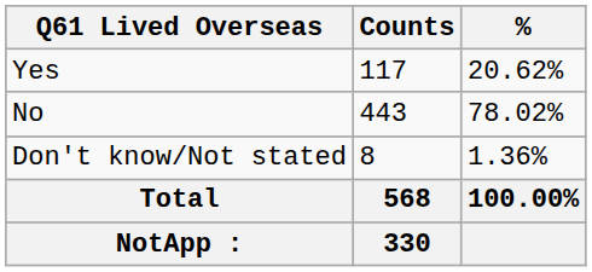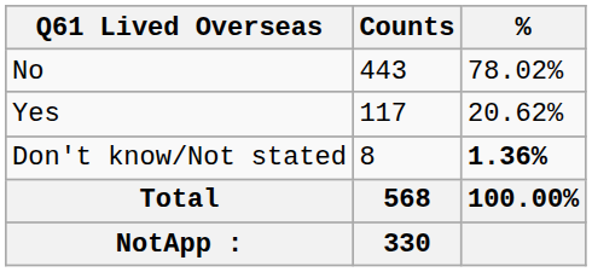 <table class="wikitable sortable">
 <tr>
 <th>Q61 Lived Overseas</th>
 <th>Counts</th>
 <th>%</th>
 </tr>
 <tr>
+<td>No</td>
+<td>443</td>
+<td>78.02%</td>
+</tr>
+<tr>
 <td>Yes</td>
 <td>117</td>
 <td>20.62%</td>
 </tr>
 <tr>
-<td>No</td>
-<td>443</td>
-<td>78.02%</td>
-</tr>
-<tr>
 <td>Don't know/Not stated</td>
 <td>8</td>
-<td>1.36%</td>
+<td><strong>1.36%</strong></td>
 </tr>
 <tr>
 <th>Total</th>
 <th>568</th>
 <th>100.00%</th>
 </tr>
 <tr>
 <th>NotApp :</th>
 <th>330</th>
 <th></th>
 </tr>
 </table>
